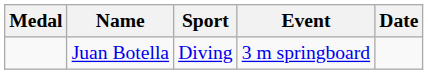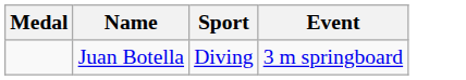 <table class="wikitable sortable" style="font-size: 95%;">
 <tr>
 <th>Medal</th>
 <th>Name</th>
 <th>Sport</th>
 <th>Event</th>
-<th>Date</th>
 </tr>
 <tr>
 <td></td>
 <td><a href='#'>Juan Botella</a></td>
 <td><a href='#'>Diving</a></td>
 <td><a href='#'>3 m springboard</a></td>
-<td></td>
 </tr>
 </table>
